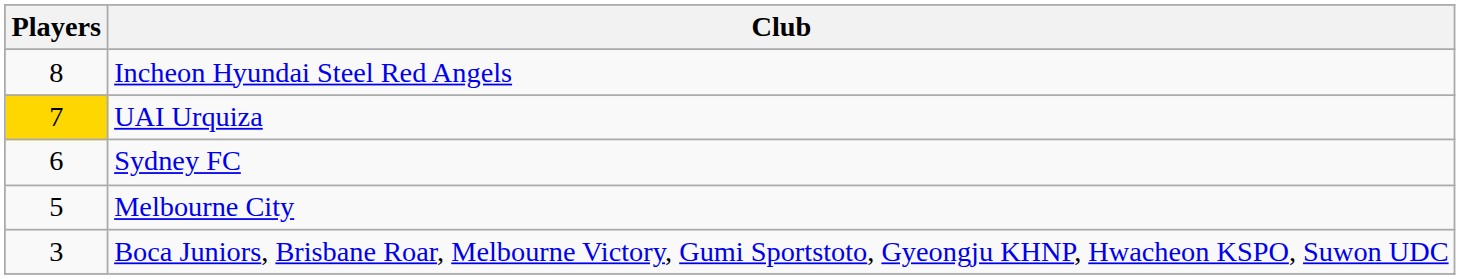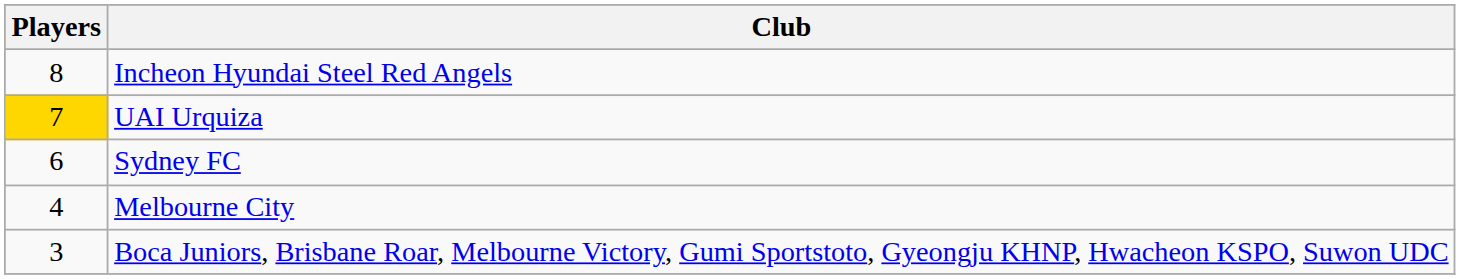 <table class="wikitable">
 <tr>
 <th>Players</th>
 <th>Club</th>
 </tr>
 <tr>
 <td align="center">8</td>
 <td> <a href='#'>Incheon Hyundai Steel Red Angels</a></td>
 </tr>
 <tr>
 <td align="center" style="background: gold;">7</td>
 <td> <a href='#'>UAI Urquiza</a></td>
 </tr>
 <tr>
 <td align="center">6</td>
 <td> <a href='#'>Sydney FC</a></td>
 </tr>
 <tr>
-<td align="center">5</td>
+<td align="center">4</td>
 <td> <a href='#'>Melbourne City</a></td>
 </tr>
 <tr>
 <td align="center">3</td>
 <td> <a href='#'>Boca Juniors</a>,  <a href='#'>Brisbane Roar</a>,  <a href='#'>Melbourne Victory</a>,  <a href='#'>Gumi Sportstoto</a>,  <a href='#'>Gyeongju KHNP</a>,  <a href='#'>Hwacheon KSPO</a>,  <a href='#'>Suwon UDC</a></td>
 </tr>
 </table>
